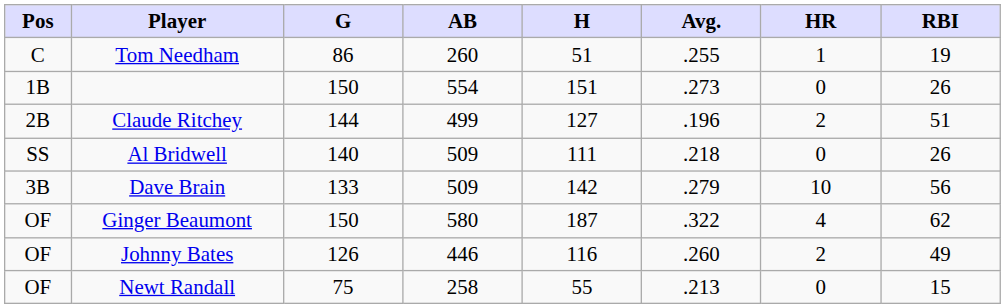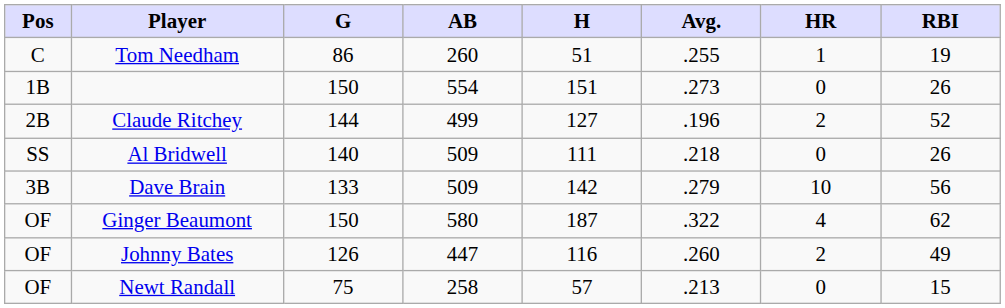 <table class="wikitable sortable">
 <tr>
 <th style="background:#ddf; width:5%;">Pos</th>
 <th style="background:#ddf; width:16%;">Player</th>
 <th style="background:#ddf; width:9%;">G</th>
 <th style="background:#ddf; width:9%;">AB</th>
 <th style="background:#ddf; width:9%;">H</th>
 <th style="background:#ddf; width:9%;">Avg.</th>
 <th style="background:#ddf; width:9%;">HR</th>
 <th style="background:#ddf; width:9%;">RBI</th>
 </tr>
 <tr style="text-align:center;">
 <td>C</td>
 <td><a href='#'>Tom Needham</a></td>
 <td>86</td>
 <td>260</td>
 <td>51</td>
 <td>.255</td>
 <td>1</td>
 <td>19</td>
 </tr>
 <tr align=center>
 <td>1B</td>
 <td></td>
 <td>150</td>
 <td>554</td>
 <td>151</td>
 <td>.273</td>
 <td>0</td>
 <td>26</td>
 </tr>
 <tr align=center>
 <td>2B</td>
 <td><a href='#'>Claude Ritchey</a></td>
 <td>144</td>
 <td>499</td>
 <td>127</td>
 <td>.196</td>
 <td>2</td>
-<td>51</td>
+<td>52</td>
 </tr>
 <tr align=center>
 <td>SS</td>
 <td><a href='#'>Al Bridwell</a></td>
 <td>140</td>
 <td>509</td>
 <td>111</td>
 <td>.218</td>
 <td>0</td>
 <td>26</td>
 </tr>
 <tr align=center>
 <td>3B</td>
 <td><a href='#'>Dave Brain</a></td>
 <td>133</td>
 <td>509</td>
 <td>142</td>
 <td>.279</td>
 <td>10</td>
 <td>56</td>
 </tr>
 <tr align=center>
 <td>OF</td>
 <td><a href='#'>Ginger Beaumont</a></td>
 <td>150</td>
 <td>580</td>
 <td>187</td>
 <td>.322</td>
 <td>4</td>
 <td>62</td>
 </tr>
 <tr align=center>
 <td>OF</td>
 <td><a href='#'>Johnny Bates</a></td>
 <td>126</td>
-<td>446</td>
+<td>447</td>
 <td>116</td>
 <td>.260</td>
 <td>2</td>
 <td>49</td>
 </tr>
 <tr align=center>
 <td>OF</td>
 <td><a href='#'>Newt Randall</a></td>
 <td>75</td>
 <td>258</td>
-<td>55</td>
+<td>57</td>
 <td>.213</td>
 <td>0</td>
 <td>15</td>
 </tr>
 </table>
